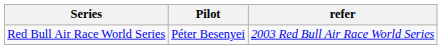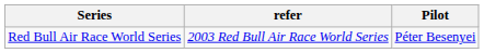 <table class="wikitable" style="font-size: 87%;">
 <tr>
 <th>Series</th>
+<th>refer</th>
 <th>Pilot</th>
-<th>refer</th>
 </tr>
 <tr>
 <td><a href='#'>Red Bull Air Race World Series</a></td>
+<td><em><a href='#'>2003 Red Bull Air Race World Series</a></em></td>
 <td> <a href='#'>Péter Besenyei</a></td>
-<td><em><a href='#'>2003 Red Bull Air Race World Series</a></em></td>
 </tr>
 </table>
